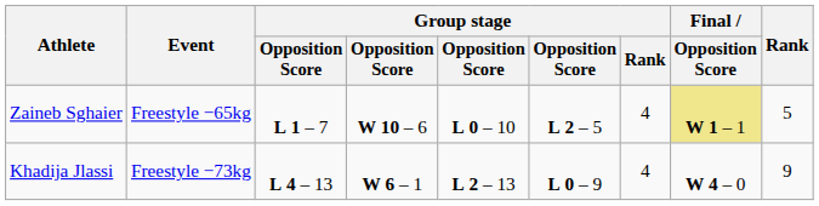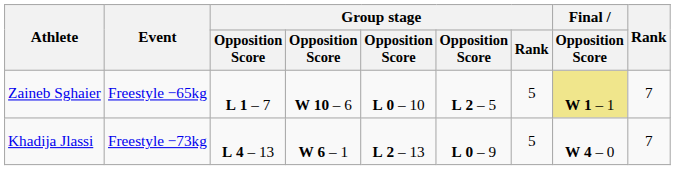 <table class="wikitable" style="font-size:90%">
 <tr>
 <th rowspan=2>Athlete</th>
 <th rowspan=2>Event</th>
 <th colspan=5>Group stage</th>
 <th>Final / </th>
 <th rowspan=2>Rank</th>
 </tr>
 <tr style="font-size:95%">
 <th>Opposition<br>Score</th>
 <th>Opposition<br>Score</th>
 <th>Opposition<br>Score</th>
 <th>Opposition<br>Score</th>
 <th>Rank</th>
 <th>Opposition<br>Score</th>
 </tr>
 <tr align=center>
 <td align=left><a href='#'>Zaineb Sghaier</a></td>
 <td align=left><a href='#'>Freestyle −65kg</a></td>
 <td><br><strong>L</strong> <strong>1</strong> – 7 <sup></sup></td>
 <td><br><strong>W</strong> <strong>10</strong> – 6 <sup></sup></td>
 <td><br><strong>L</strong> <strong>0</strong> – 10 <sup></sup></td>
 <td><br><strong>L</strong> <strong>2</strong> – 5 <sup></sup></td>
-<td>4 </td>
+<td>5 </td>
 <td style="background: khaki;"><br><strong>W</strong> <strong>1</strong> – 1 <sup></sup></td>
-<td>5</td>
+<td>7</td>
 </tr>
 <tr align=center>
 <td align=left><a href='#'>Khadija Jlassi</a></td>
 <td align=left><a href='#'>Freestyle −73kg</a></td>
 <td><br><strong>L</strong> <strong>4</strong> – 13 <sup></sup></td>
 <td><br><strong>W</strong> <strong>6</strong> – 1 <sup></sup></td>
 <td><br><strong>L</strong> <strong>2</strong> – 13 <sup></sup></td>
 <td><br><strong>L</strong> <strong>0</strong> – 9 <sup></sup></td>
-<td>4 </td>
+<td>5 </td>
 <td><br><strong>W</strong> <strong>4</strong> – 0 <sup></sup></td>
-<td>9</td>
+<td>7</td>
 </tr>
 </table>
